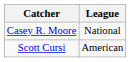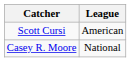 <table class="wikitable" style="font-size:90%;">
 <tr>
 <th>Catcher</th>
 <th>League</th>
 </tr>
 <tr style="text-align:center;">
+<td><a href='#'>Scott Cursi</a></td>
+<td>American</td>
+</tr>
+<tr style="text-align:center;">
 <td><a href='#'>Casey R. Moore</a></td>
 <td>National</td>
 </tr>
-<tr style="text-align:center;">
-<td><a href='#'>Scott Cursi</a></td>
-<td>American</td>
-</tr>
 </table>
